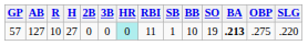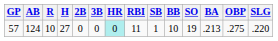 <table class="wikitable">
 <tr>
 <th><a href='#'>GP</a></th>
 <th><a href='#'>AB</a></th>
 <th><a href='#'>R</a></th>
 <th><a href='#'>H</a></th>
 <th><a href='#'>2B</a></th>
 <th><a href='#'>3B</a></th>
 <th><a href='#'>HR</a></th>
 <th><a href='#'>RBI</a></th>
 <th><a href='#'>SB</a></th>
 <th><a href='#'>BB</a></th>
 <th><a href='#'>SO</a></th>
 <th><a href='#'>BA</a></th>
 <th><a href='#'>OBP</a></th>
 <th><a href='#'>SLG</a></th>
 </tr>
 <tr align=center>
 <td>57</td>
-<td>127</td>
+<td>124</td>
 <td>10</td>
 <td>27</td>
 <td>0</td>
 <td>0</td>
 <td style="background: paleturquoise;">0</td>
 <td>11</td>
 <td>1</td>
 <td>10</td>
 <td>19</td>
-<td><strong>.213</strong></td>
+<td>.213</td>
 <td>.275</td>
 <td>.220</td>
 </tr>
 </table>
